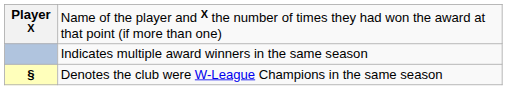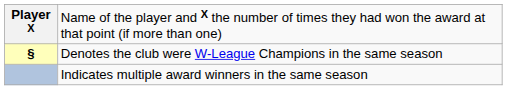 <table class="wikitable plainrowheaders">
 <tr>
 <th scope="row"><strong>Player <sup>X</sup></strong></th>
 <td>Name of the player and <strong><sup>X</sup></strong> the number of times they had won the award at that point (if more than one)</td>
 </tr>
 <tr>
+<th scope="row" style="text-align:center; background:#ffb">§</th>
+<td>Denotes the club were <a href='#'>W-League</a> Champions in the same season</td>
+</tr>
+<tr>
 <th scope="row" style="text-align:center; background:#B0C4DE"></th>
 <td>Indicates multiple award winners in the same season</td>
 </tr>
-<tr>
-<th scope="row" style="text-align:center; background:#ffb">§</th>
-<td>Denotes the club were <a href='#'>W-League</a> Champions in the same season</td>
-</tr>
 </table>
